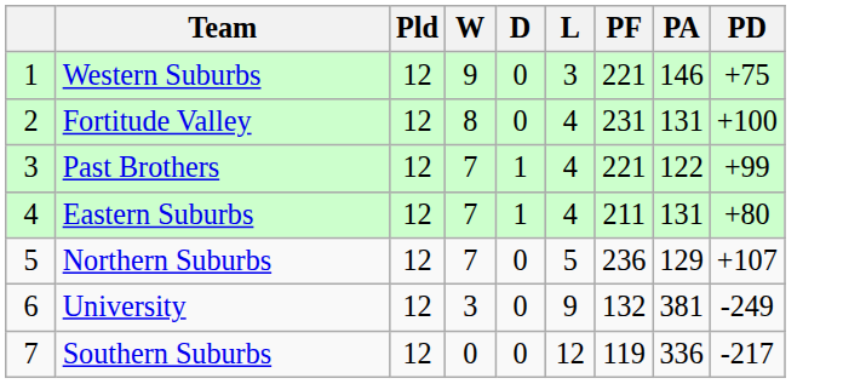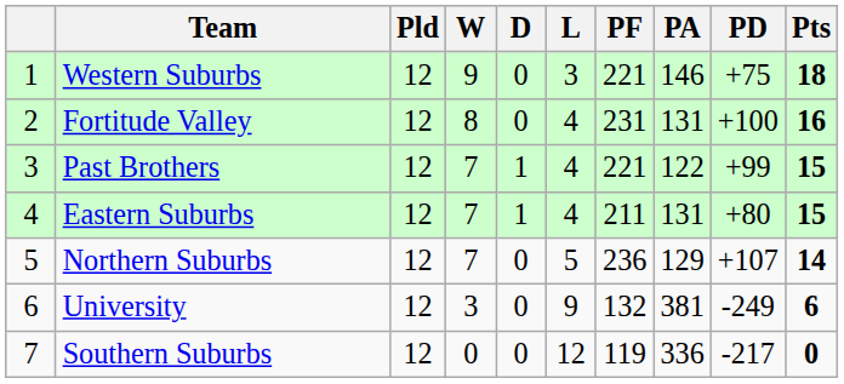 <table class="wikitable" style="text-align:center;">
 <tr>
 <th width="20"></th>
 <th width="175">Team</th>
 <th width="20">Pld</th>
 <th width="20">W</th>
 <th width="20">D</th>
 <th width="20">L</th>
 <th width="20">PF</th>
 <th width="20">PA</th>
 <th width="20">PD</th>
+<th width="20">Pts</th>
 </tr>
 <tr style="background: #ccffcc;">
 <td>1</td>
 <td style="text-align:left;"> <a href='#'>Western Suburbs</a></td>
 <td>12</td>
 <td>9</td>
 <td>0</td>
 <td>3</td>
 <td>221</td>
 <td>146</td>
 <td>+75</td>
+<td><strong>18</strong></td>
 </tr>
 <tr style="background: #ccffcc;">
 <td>2</td>
 <td style="text-align:left;"> <a href='#'>Fortitude Valley</a></td>
 <td>12</td>
 <td>8</td>
 <td>0</td>
 <td>4</td>
 <td>231</td>
 <td>131</td>
 <td>+100</td>
+<td><strong>16</strong></td>
 </tr>
 <tr style="background: #ccffcc;">
 <td>3</td>
 <td style="text-align:left;"> <a href='#'>Past Brothers</a></td>
 <td>12</td>
 <td>7</td>
 <td>1</td>
 <td>4</td>
 <td>221</td>
 <td>122</td>
 <td>+99</td>
+<td><strong>15</strong></td>
 </tr>
 <tr style="background: #ccffcc;">
 <td>4</td>
 <td style="text-align:left;"> <a href='#'>Eastern Suburbs</a></td>
 <td>12</td>
 <td>7</td>
 <td>1</td>
 <td>4</td>
 <td>211</td>
 <td>131</td>
 <td>+80</td>
+<td><strong>15</strong></td>
 </tr>
 <tr>
 <td>5</td>
 <td style="text-align:left;"> <a href='#'>Northern Suburbs</a></td>
 <td>12</td>
 <td>7</td>
 <td>0</td>
 <td>5</td>
 <td>236</td>
 <td>129</td>
 <td>+107</td>
+<td><strong>14</strong></td>
 </tr>
 <tr>
 <td>6</td>
 <td style="text-align:left;"> <a href='#'>University</a></td>
 <td>12</td>
 <td>3</td>
 <td>0</td>
 <td>9</td>
 <td>132</td>
 <td>381</td>
 <td>-249</td>
+<td><strong>6</strong></td>
 </tr>
 <tr>
 <td>7</td>
 <td style="text-align:left;"> <a href='#'>Southern Suburbs</a></td>
 <td>12</td>
 <td>0</td>
 <td>0</td>
 <td>12</td>
 <td>119</td>
 <td>336</td>
 <td>-217</td>
+<td><strong>0</strong></td>
 </tr>
 </table>
